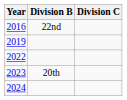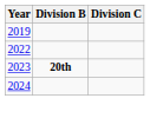 <table class="wikitable" style="text-align:center">
 <tr>
 <th>Year</th>
 <th>Division B</th>
 <th>Division C</th>
-</tr>
-<tr>
-<td><a href='#'>2016</a></td>
-<td>22nd</td>
-<td></td>
 </tr>
 <tr>
 <td><a href='#'>2019</a></td>
 <td></td>
 <td></td>
 </tr>
 <tr>
 <td><a href='#'>2022</a></td>
 <td></td>
 <td></td>
 </tr>
 <tr>
 <td><a href='#'>2023</a></td>
-<td>20th</td>
+<td><strong>20th</strong></td>
 <td></td>
 </tr>
 <tr>
 <td><a href='#'>2024</a></td>
 <td></td>
 <td></td>
 </tr>
 </table>
